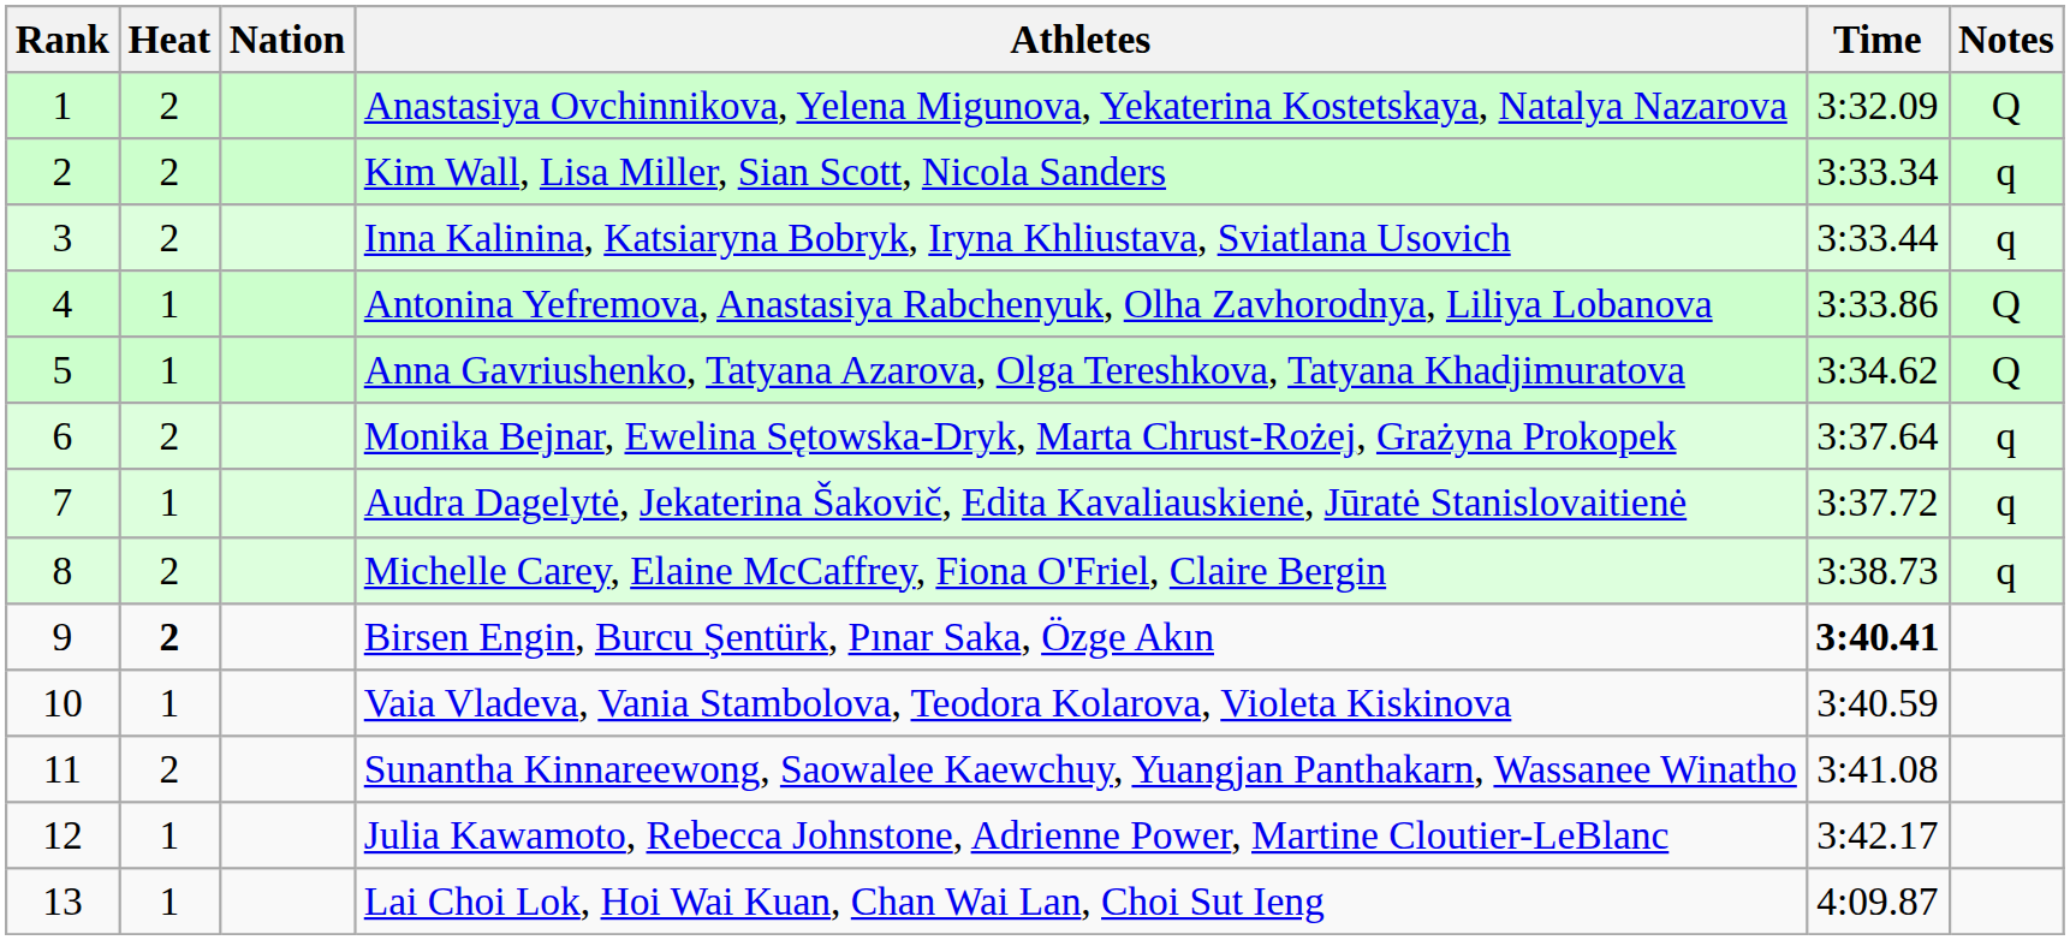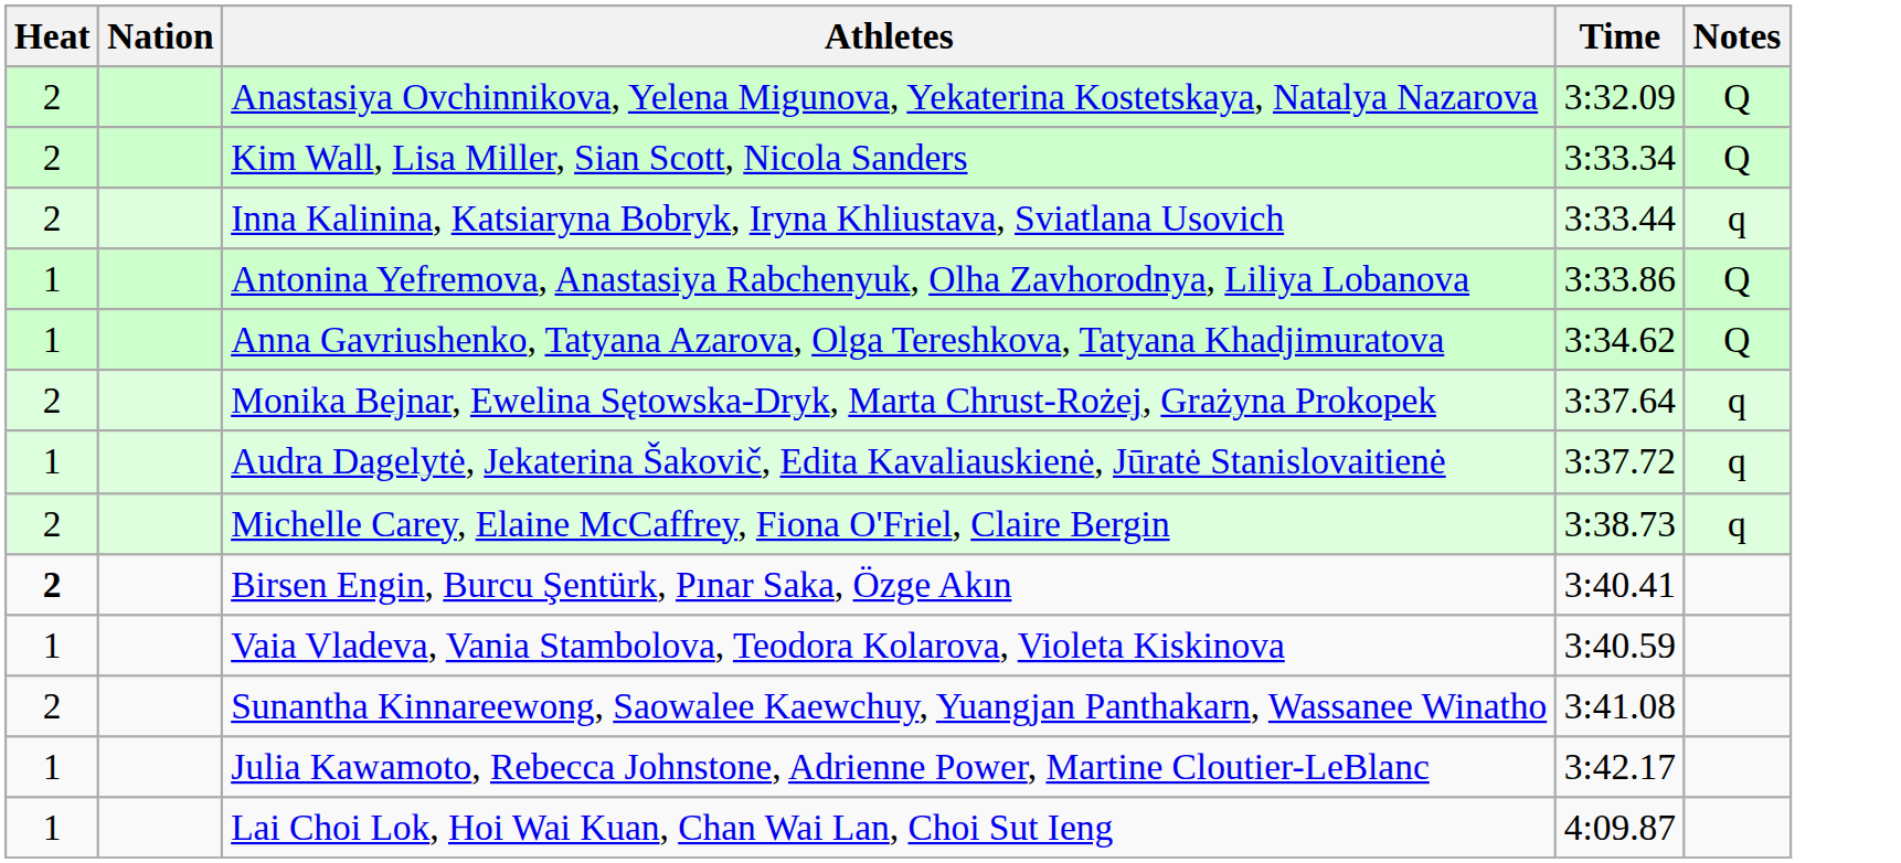 <table class="wikitable sortable" style="text-align:center;font-size:95%">
 <tr>
-<th>Rank</th>
 <th>Heat</th>
 <th>Nation</th>
 <th>Athletes</th>
 <th>Time</th>
 <th>Notes</th>
 </tr>
 <tr bgcolor=ccffcc>
-<td>1</td>
 <td>2</td>
 <td align=left></td>
 <td align=left><a href='#'>Anastasiya Ovchinnikova</a>, <a href='#'>Yelena Migunova</a>, <a href='#'>Yekaterina Kostetskaya</a>, <a href='#'>Natalya Nazarova</a></td>
 <td>3:32.09</td>
 <td>Q</td>
 </tr>
 <tr bgcolor=ccffcc>
 <td>2</td>
-<td>2</td>
 <td align=left></td>
 <td align=left><a href='#'>Kim Wall</a>, <a href='#'>Lisa Miller</a>, <a href='#'>Sian Scott</a>, <a href='#'>Nicola Sanders</a></td>
 <td>3:33.34</td>
-<td>q</td>
+<td>Q</td>
 </tr>
 <tr bgcolor=ddffdd>
-<td>3</td>
 <td>2</td>
 <td align=left></td>
 <td align=left><a href='#'>Inna Kalinina</a>, <a href='#'>Katsiaryna Bobryk</a>, <a href='#'>Iryna Khliustava</a>, <a href='#'>Sviatlana Usovich</a></td>
 <td>3:33.44</td>
 <td>q</td>
 </tr>
 <tr bgcolor=ccffcc>
-<td>4</td>
 <td>1</td>
 <td align=left></td>
 <td align=left><a href='#'>Antonina Yefremova</a>, <a href='#'>Anastasiya Rabchenyuk</a>, <a href='#'>Olha Zavhorodnya</a>, <a href='#'>Liliya Lobanova</a></td>
 <td>3:33.86</td>
 <td>Q</td>
 </tr>
 <tr bgcolor=ccffcc>
-<td>5</td>
 <td>1</td>
 <td align=left></td>
 <td align=left><a href='#'>Anna Gavriushenko</a>, <a href='#'>Tatyana Azarova</a>, <a href='#'>Olga Tereshkova</a>, <a href='#'>Tatyana Khadjimuratova</a></td>
 <td>3:34.62</td>
 <td>Q</td>
 </tr>
 <tr bgcolor=ddffdd>
-<td>6</td>
 <td>2</td>
 <td align=left></td>
 <td align=left><a href='#'>Monika Bejnar</a>, <a href='#'>Ewelina Sętowska-Dryk</a>, <a href='#'>Marta Chrust-Rożej</a>, <a href='#'>Grażyna Prokopek</a></td>
 <td>3:37.64</td>
 <td>q</td>
 </tr>
 <tr bgcolor=ddffdd>
-<td>7</td>
 <td>1</td>
 <td align=left></td>
 <td align=left><a href='#'>Audra Dagelytė</a>, <a href='#'>Jekaterina Šakovič</a>, <a href='#'>Edita Kavaliauskienė</a>, <a href='#'>Jūratė Stanislovaitienė</a></td>
 <td>3:37.72</td>
 <td>q</td>
 </tr>
 <tr bgcolor=ddffdd>
-<td>8</td>
 <td>2</td>
 <td align=left></td>
 <td align=left><a href='#'>Michelle Carey</a>, <a href='#'>Elaine McCaffrey</a>, <a href='#'>Fiona O'Friel</a>, <a href='#'>Claire Bergin</a></td>
 <td>3:38.73</td>
 <td>q</td>
 </tr>
 <tr>
-<td>9</td>
 <td><strong>2</strong></td>
 <td align=left></td>
 <td align=left><a href='#'>Birsen Engin</a>, <a href='#'>Burcu Şentürk</a>, <a href='#'>Pınar Saka</a>, <a href='#'>Özge Akın</a></td>
-<td><strong>3:40.41</strong></td>
+<td>3:40.41</td>
 <td></td>
 </tr>
 <tr>
-<td>10</td>
 <td>1</td>
 <td align=left></td>
 <td align=left><a href='#'>Vaia Vladeva</a>, <a href='#'>Vania Stambolova</a>, <a href='#'>Teodora Kolarova</a>, <a href='#'>Violeta Kiskinova</a></td>
 <td>3:40.59</td>
 <td></td>
 </tr>
 <tr>
-<td>11</td>
 <td>2</td>
 <td align=left></td>
 <td align=left><a href='#'>Sunantha Kinnareewong</a>, <a href='#'>Saowalee Kaewchuy</a>, <a href='#'>Yuangjan Panthakarn</a>, <a href='#'>Wassanee Winatho</a></td>
 <td>3:41.08</td>
 <td></td>
 </tr>
 <tr>
-<td>12</td>
 <td>1</td>
 <td align=left></td>
 <td align=left><a href='#'>Julia Kawamoto</a>, <a href='#'>Rebecca Johnstone</a>, <a href='#'>Adrienne Power</a>, <a href='#'>Martine Cloutier-LeBlanc</a></td>
 <td>3:42.17</td>
 <td></td>
 </tr>
 <tr>
-<td>13</td>
 <td>1</td>
 <td align=left></td>
 <td align=left><a href='#'>Lai Choi Lok</a>, <a href='#'>Hoi Wai Kuan</a>, <a href='#'>Chan Wai Lan</a>, <a href='#'>Choi Sut Ieng</a></td>
 <td>4:09.87</td>
 <td></td>
 </tr>
 </table>
